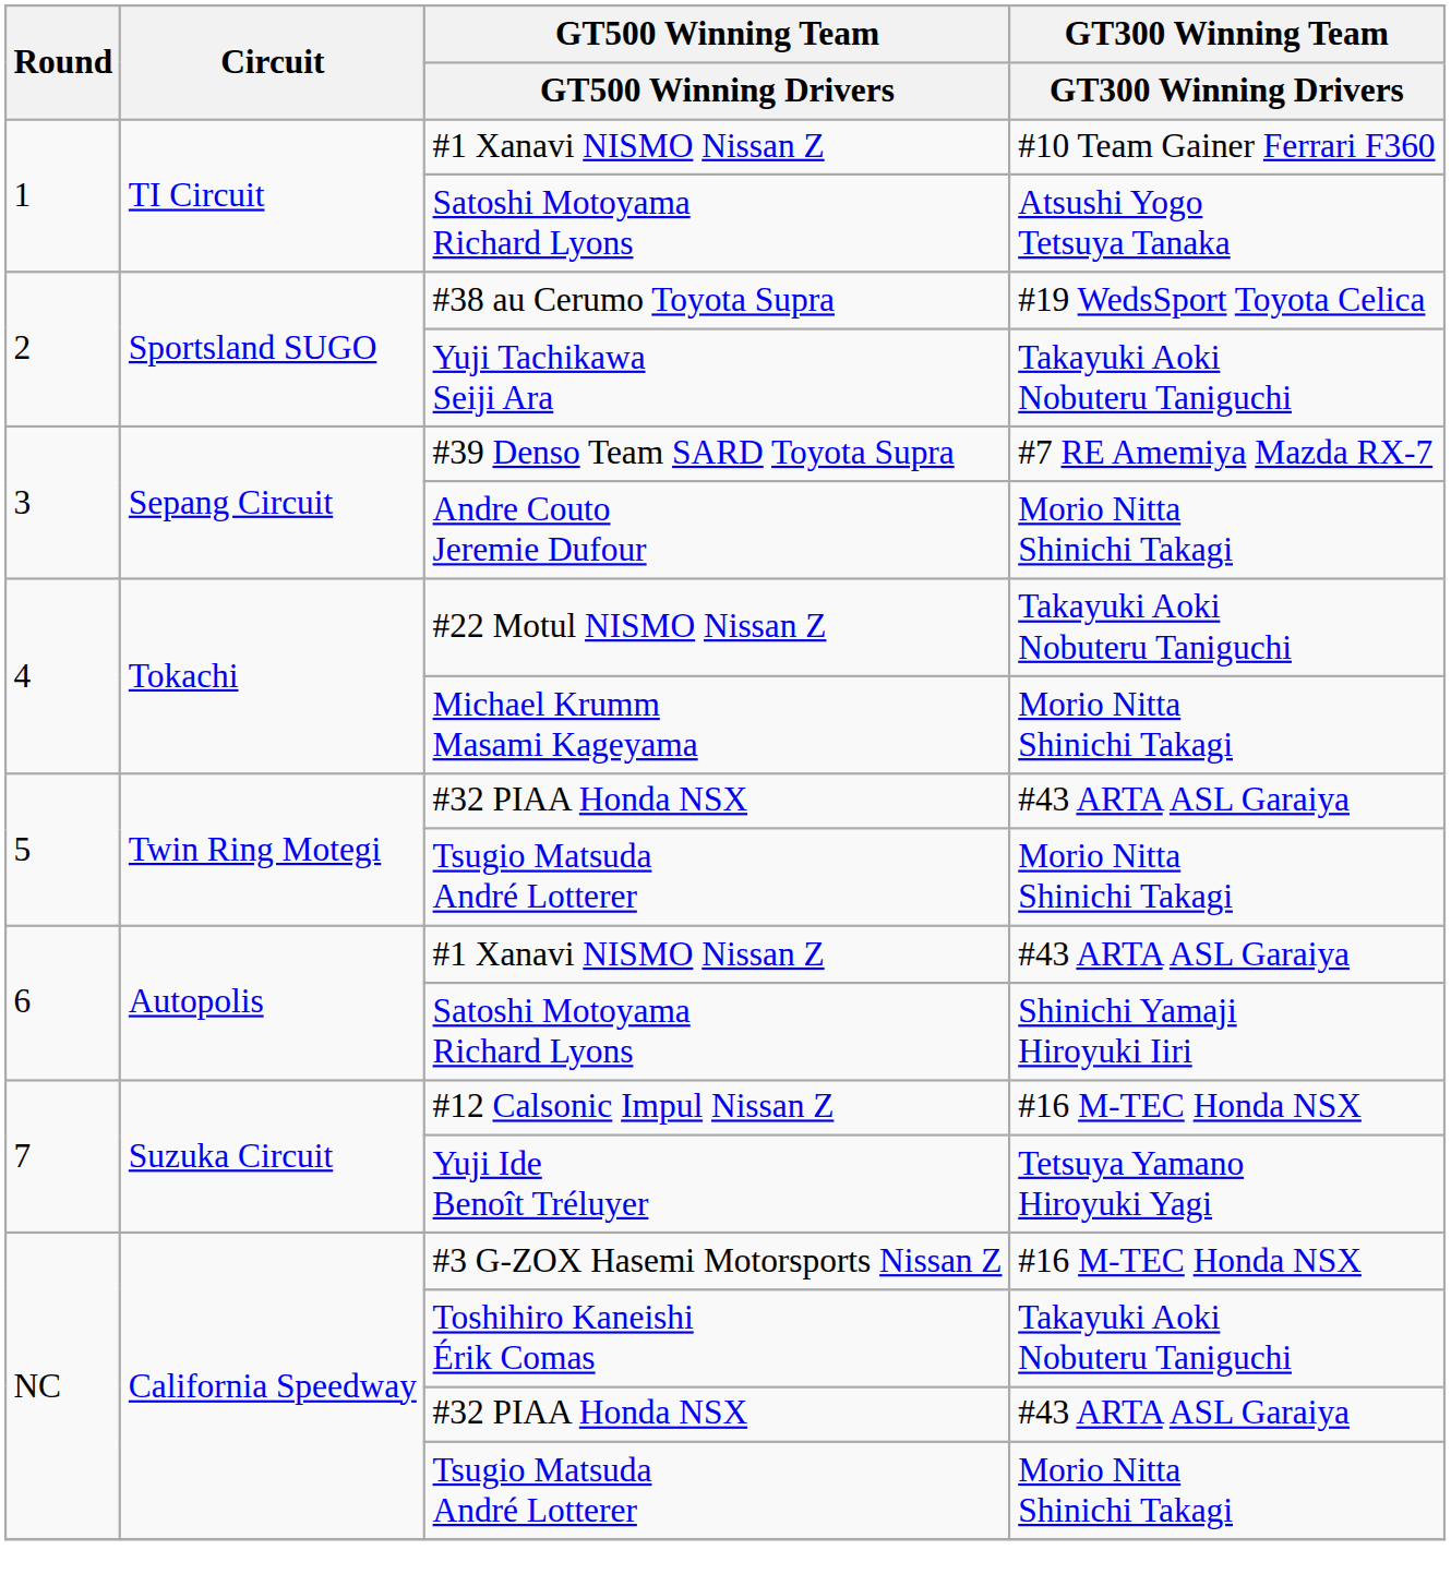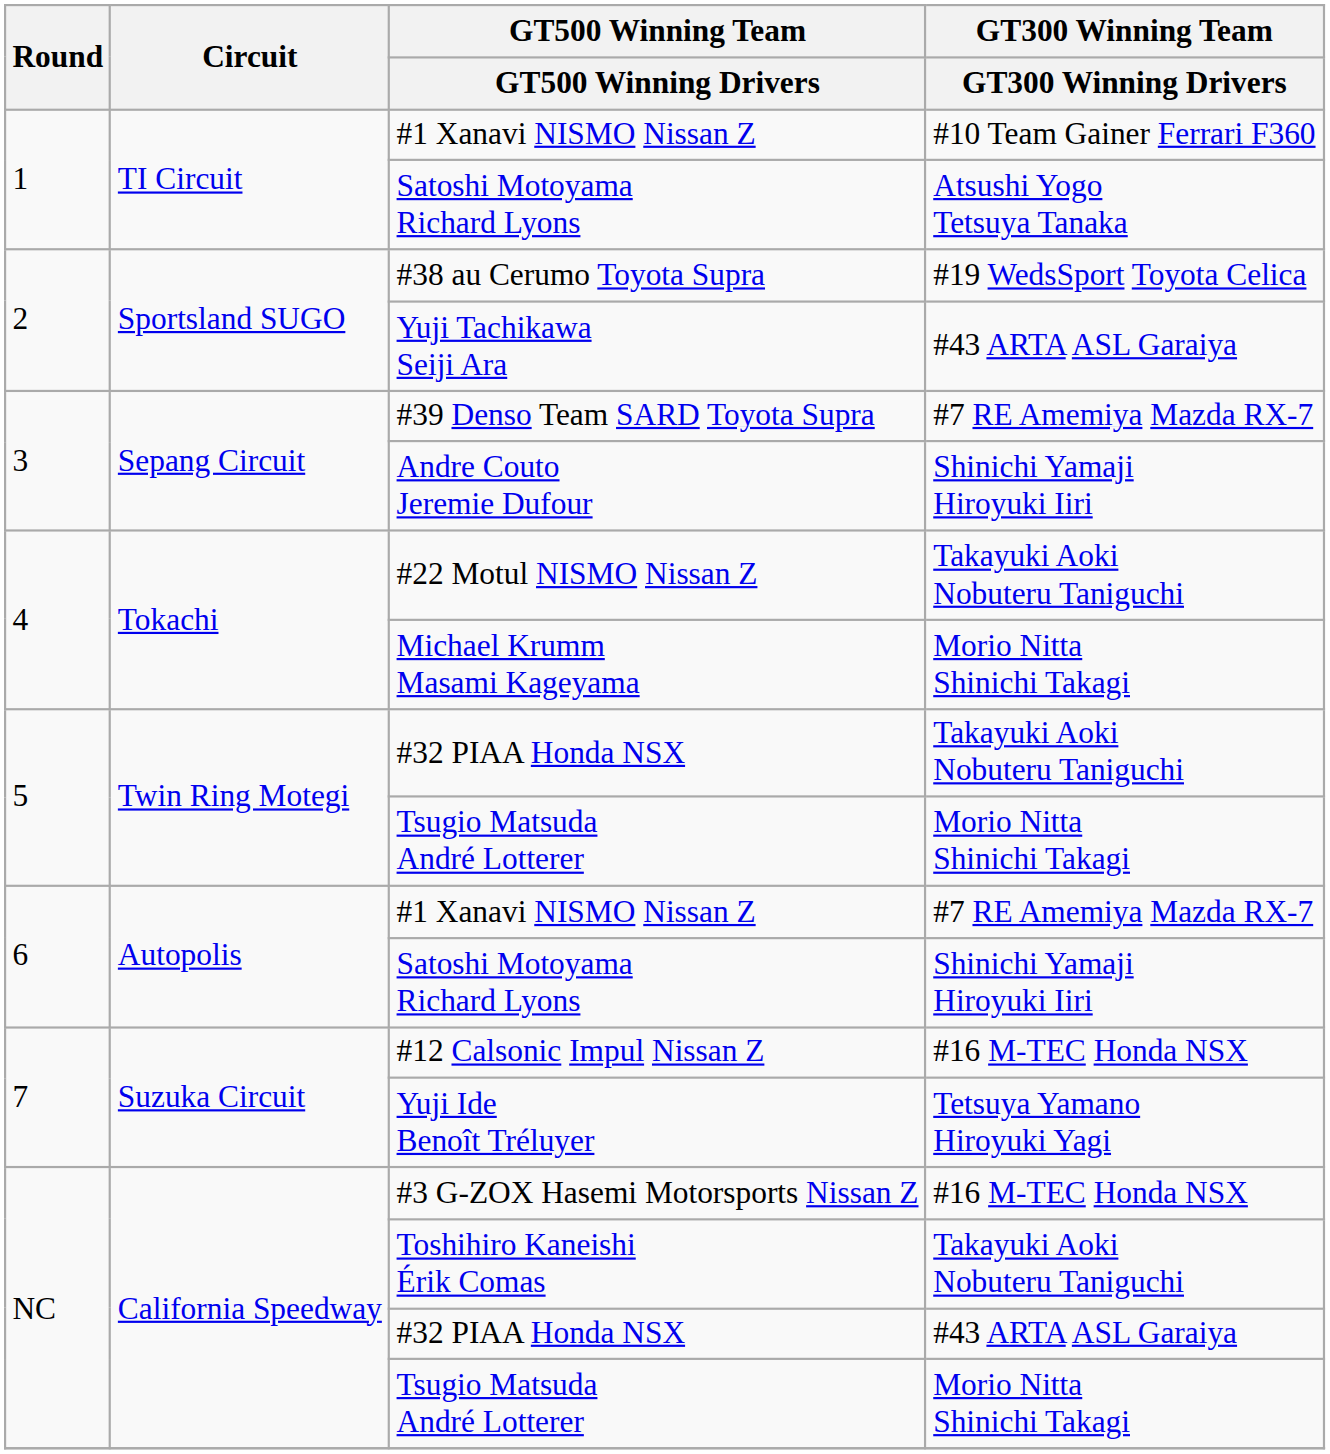 <table class="wikitable" style="font-size: 90%;">
 <tr>
 <th rowspan=2>Round</th>
 <th rowspan=2>Circuit</th>
 <th>GT500 Winning Team</th>
 <th>GT300 Winning Team</th>
 </tr>
 <tr>
 <th>GT500 Winning Drivers</th>
 <th>GT300 Winning Drivers</th>
 </tr>
 <tr>
 <td rowspan=2>1</td>
 <td rowspan=2><a href='#'>TI Circuit</a></td>
 <td>#1 Xanavi <a href='#'>NISMO</a> <a href='#'>Nissan Z</a></td>
 <td>#10 Team Gainer <a href='#'>Ferrari F360</a></td>
 </tr>
 <tr>
 <td> <a href='#'>Satoshi Motoyama</a><br> <a href='#'>Richard Lyons</a></td>
 <td> <a href='#'>Atsushi Yogo</a><br> <a href='#'>Tetsuya Tanaka</a></td>
 </tr>
 <tr>
 <td rowspan=2>2</td>
 <td rowspan=2><a href='#'>Sportsland SUGO</a></td>
 <td>#38 au Cerumo <a href='#'>Toyota Supra</a></td>
 <td>#19 <a href='#'>WedsSport</a> <a href='#'>Toyota Celica</a></td>
 </tr>
 <tr>
 <td> <a href='#'>Yuji Tachikawa</a><br> <a href='#'>Seiji Ara</a></td>
-<td> <a href='#'>Takayuki Aoki</a><br> <a href='#'>Nobuteru Taniguchi</a></td>
+<td>#43 <a href='#'>ARTA</a> <a href='#'>ASL Garaiya</a></td>
 </tr>
 <tr>
 <td rowspan=2>3</td>
 <td rowspan=2><a href='#'>Sepang Circuit</a></td>
 <td>#39 <a href='#'>Denso</a> Team <a href='#'>SARD</a> <a href='#'>Toyota Supra</a></td>
 <td>#7 <a href='#'>RE Amemiya</a> <a href='#'>Mazda RX-7</a></td>
 </tr>
 <tr>
 <td> <a href='#'>Andre Couto</a><br> <a href='#'>Jeremie Dufour</a></td>
-<td> <a href='#'>Morio Nitta</a><br> <a href='#'>Shinichi Takagi</a></td>
+<td> <a href='#'>Shinichi Yamaji</a><br> <a href='#'>Hiroyuki Iiri</a></td>
 </tr>
 <tr>
 <td rowspan=2>4</td>
 <td rowspan=2><a href='#'>Tokachi</a></td>
 <td>#22 Motul <a href='#'>NISMO</a> <a href='#'>Nissan Z</a></td>
 <td> <a href='#'>Takayuki Aoki</a><br> <a href='#'>Nobuteru Taniguchi</a></td>
 </tr>
 <tr>
 <td> <a href='#'>Michael Krumm</a><br> <a href='#'>Masami Kageyama</a></td>
 <td> <a href='#'>Morio Nitta</a><br> <a href='#'>Shinichi Takagi</a></td>
 </tr>
 <tr>
 <td rowspan=2>5</td>
 <td rowspan=2><a href='#'>Twin Ring Motegi</a></td>
 <td>#32 PIAA <a href='#'>Honda NSX</a></td>
-<td>#43 <a href='#'>ARTA</a> <a href='#'>ASL Garaiya</a></td>
+<td> <a href='#'>Takayuki Aoki</a><br> <a href='#'>Nobuteru Taniguchi</a></td>
 </tr>
 <tr>
 <td> <a href='#'>Tsugio Matsuda</a><br> <a href='#'>André Lotterer</a></td>
 <td> <a href='#'>Morio Nitta</a><br> <a href='#'>Shinichi Takagi</a></td>
 </tr>
 <tr>
 <td rowspan=2>6</td>
 <td rowspan=2><a href='#'>Autopolis</a></td>
 <td>#1 Xanavi <a href='#'>NISMO</a> <a href='#'>Nissan Z</a></td>
-<td>#43 <a href='#'>ARTA</a> <a href='#'>ASL Garaiya</a></td>
+<td>#7 <a href='#'>RE Amemiya</a> <a href='#'>Mazda RX-7</a></td>
 </tr>
 <tr>
 <td> <a href='#'>Satoshi Motoyama</a><br> <a href='#'>Richard Lyons</a></td>
 <td> <a href='#'>Shinichi Yamaji</a><br> <a href='#'>Hiroyuki Iiri</a></td>
 </tr>
 <tr>
 <td rowspan=2>7</td>
 <td rowspan=2><a href='#'>Suzuka Circuit</a></td>
 <td>#12 <a href='#'>Calsonic</a> <a href='#'>Impul</a> <a href='#'>Nissan Z</a></td>
 <td>#16 <a href='#'>M-TEC</a> <a href='#'>Honda NSX</a></td>
 </tr>
 <tr>
 <td> <a href='#'>Yuji Ide</a><br> <a href='#'>Benoît Tréluyer</a></td>
 <td> <a href='#'>Tetsuya Yamano</a><br> <a href='#'>Hiroyuki Yagi</a></td>
 </tr>
 <tr>
 <td rowspan=4>NC</td>
 <td rowspan=4><a href='#'>California Speedway</a></td>
 <td>#3 G-ZOX Hasemi Motorsports <a href='#'>Nissan Z</a></td>
 <td>#16 <a href='#'>M-TEC</a> <a href='#'>Honda NSX</a></td>
 </tr>
 <tr>
 <td> <a href='#'>Toshihiro Kaneishi</a><br> <a href='#'>Érik Comas</a></td>
 <td> <a href='#'>Takayuki Aoki</a><br> <a href='#'>Nobuteru Taniguchi</a></td>
 </tr>
 <tr>
 <td>#32 PIAA <a href='#'>Honda NSX</a></td>
 <td>#43 <a href='#'>ARTA</a> <a href='#'>ASL Garaiya</a></td>
 </tr>
 <tr>
 <td> <a href='#'>Tsugio Matsuda</a><br> <a href='#'>André Lotterer</a></td>
 <td> <a href='#'>Morio Nitta</a><br> <a href='#'>Shinichi Takagi</a></td>
 </tr>
 <tr>
 </tr>
 </table>
